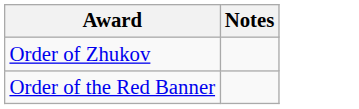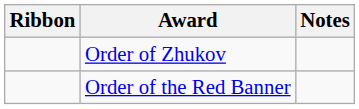 <table class="wikitable">
 <tr style="background:#efefef;">
+<th>Ribbon</th>
 <th>Award</th>
 <th>Notes</th>
 </tr>
 <tr>
+<td></td>
 <td><a href='#'>Order of Zhukov</a></td>
 <td></td>
 </tr>
 <tr>
+<td></td>
 <td><a href='#'>Order of the Red Banner</a></td>
 <td></td>
 </tr>
 </table>
